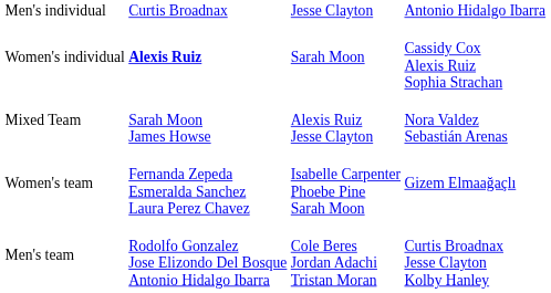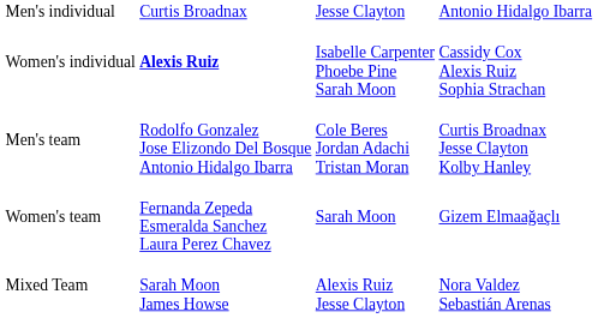 <table>
 <tr>
 <td>Men's individual</td>
 <td><a href='#'>Curtis Broadnax</a><br></td>
 <td><a href='#'>Jesse Clayton</a><br></td>
 <td><a href='#'>Antonio Hidalgo Ibarra</a><br></td>
 </tr>
 <tr>
 <td>Women's individual</td>
 <td><strong><a href='#'>Alexis Ruiz</a><br></strong></td>
+<td><br><a href='#'>Isabelle Carpenter</a><br><a href='#'>Phoebe Pine</a><br><a href='#'>Sarah Moon</a></td>
+<td><br><a href='#'>Cassidy Cox</a><br><a href='#'>Alexis Ruiz</a><br><a href='#'>Sophia Strachan</a></td>
+</tr>
+<tr>
+<td>Men's team</td>
+<td><br><a href='#'>Rodolfo Gonzalez</a><br><a href='#'>Jose Elizondo Del Bosque</a><br><a href='#'>Antonio Hidalgo Ibarra</a></td>
+<td><br><a href='#'>Cole Beres</a><br><a href='#'>Jordan Adachi</a><br><a href='#'>Tristan Moran</a></td>
+<td><br><a href='#'>Curtis Broadnax</a><br><a href='#'>Jesse Clayton</a><br><a href='#'>Kolby Hanley</a></td>
+</tr>
+<tr>
+<td>Women's team</td>
+<td><br><a href='#'>Fernanda Zepeda</a><br><a href='#'>Esmeralda Sanchez</a><br><a href='#'>Laura Perez Chavez</a></td>
 <td><a href='#'>Sarah Moon</a><br></td>
-<td><br><a href='#'>Cassidy Cox</a><br><a href='#'>Alexis Ruiz</a><br><a href='#'>Sophia Strachan</a></td>
+<td><a href='#'>Gizem Elmaağaçlı</a><br></td>
 </tr>
 <tr>
 <td>Mixed Team</td>
 <td><br><a href='#'>Sarah Moon</a><br><a href='#'>James Howse</a></td>
 <td><br><a href='#'>Alexis Ruiz</a><br><a href='#'>Jesse Clayton</a></td>
 <td><br><a href='#'>Nora Valdez</a><br><a href='#'>Sebastián Arenas</a></td>
 </tr>
-<tr>
-<td>Women's team</td>
-<td><br><a href='#'>Fernanda Zepeda</a><br><a href='#'>Esmeralda Sanchez</a><br><a href='#'>Laura Perez Chavez</a></td>
-<td><br><a href='#'>Isabelle Carpenter</a><br><a href='#'>Phoebe Pine</a><br><a href='#'>Sarah Moon</a></td>
-<td><a href='#'>Gizem Elmaağaçlı</a><br></td>
-</tr>
-<tr>
-<td>Men's team</td>
-<td><br><a href='#'>Rodolfo Gonzalez</a><br><a href='#'>Jose Elizondo Del Bosque</a><br><a href='#'>Antonio Hidalgo Ibarra</a></td>
-<td><br><a href='#'>Cole Beres</a><br><a href='#'>Jordan Adachi</a><br><a href='#'>Tristan Moran</a></td>
-<td><br><a href='#'>Curtis Broadnax</a><br><a href='#'>Jesse Clayton</a><br><a href='#'>Kolby Hanley</a></td>
-</tr>
 </table>
